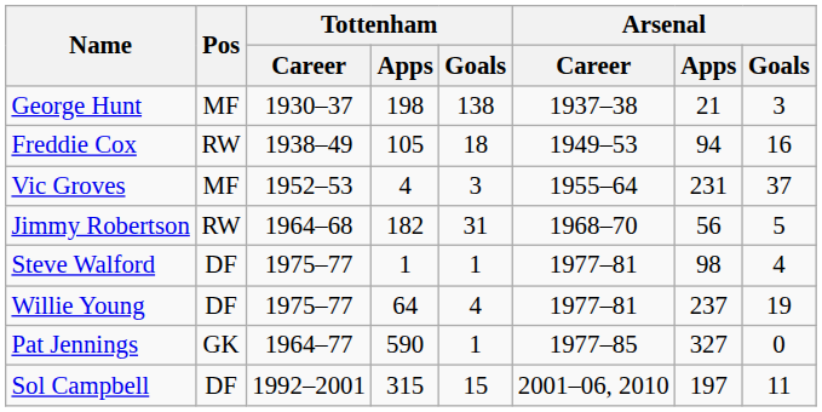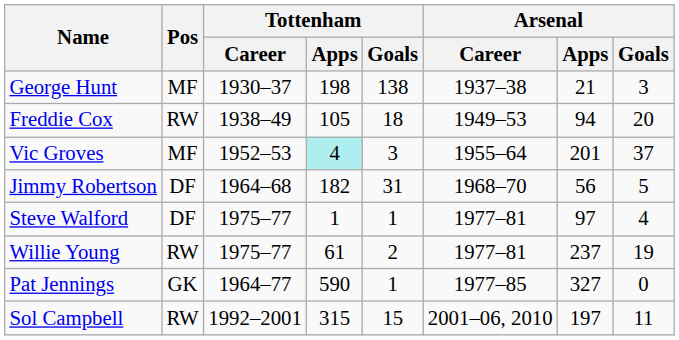 <table class="wikitable" style="text-align: center">
 <tr>
 <th rowspan=2>Name</th>
 <th rowspan=2>Pos</th>
 <th colspan=3>Tottenham</th>
 <th colspan=3>Arsenal</th>
 </tr>
 <tr>
 <th>Career</th>
 <th>Apps</th>
 <th>Goals</th>
 <th>Career</th>
 <th>Apps</th>
 <th>Goals</th>
 </tr>
 <tr>
 <td align=left> <a href='#'>George Hunt</a></td>
 <td>MF</td>
 <td>1930–37</td>
 <td>198</td>
 <td>138</td>
 <td>1937–38</td>
 <td>21</td>
 <td>3</td>
 </tr>
 <tr>
 <td align=left> <a href='#'>Freddie Cox</a></td>
 <td>RW</td>
 <td>1938–49</td>
 <td>105</td>
 <td>18</td>
 <td>1949–53</td>
 <td>94</td>
-<td>16</td>
+<td>20</td>
 </tr>
 <tr>
 <td align=left> <a href='#'>Vic Groves</a></td>
 <td>MF</td>
 <td>1952–53</td>
-<td>4</td>
+<td style="background: paleturquoise;">4</td>
 <td>3</td>
 <td>1955–64</td>
-<td>231</td>
+<td>201</td>
 <td>37</td>
 </tr>
 <tr>
 <td align=left> <a href='#'>Jimmy Robertson</a></td>
-<td>RW</td>
+<td>DF</td>
 <td>1964–68</td>
 <td>182</td>
 <td>31</td>
 <td>1968–70</td>
 <td>56</td>
 <td>5</td>
 </tr>
 <tr>
 <td align=left> <a href='#'>Steve Walford</a></td>
 <td>DF</td>
 <td>1975–77</td>
 <td>1</td>
 <td>1</td>
 <td>1977–81</td>
-<td>98</td>
+<td>97</td>
 <td>4</td>
 </tr>
 <tr>
 <td align=left> <a href='#'>Willie Young</a></td>
-<td>DF</td>
+<td>RW</td>
 <td>1975–77</td>
-<td>64</td>
-<td>4</td>
+<td>61</td>
+<td>2</td>
 <td>1977–81</td>
 <td>237</td>
 <td>19</td>
 </tr>
 <tr>
 <td align=left> <a href='#'>Pat Jennings</a></td>
 <td>GK</td>
 <td>1964–77</td>
 <td>590</td>
 <td>1</td>
 <td>1977–85</td>
 <td>327</td>
 <td>0</td>
 </tr>
 <tr>
 <td align=left> <a href='#'>Sol Campbell</a></td>
-<td>DF</td>
+<td>RW</td>
 <td>1992–2001</td>
 <td>315</td>
 <td>15</td>
 <td>2001–06, 2010</td>
 <td>197</td>
 <td>11</td>
 </tr>
 </table>
